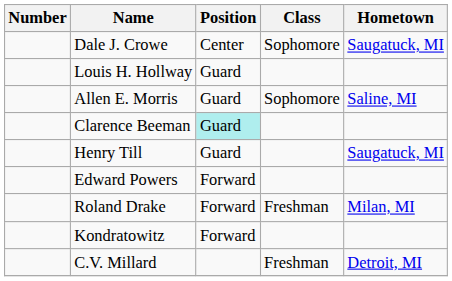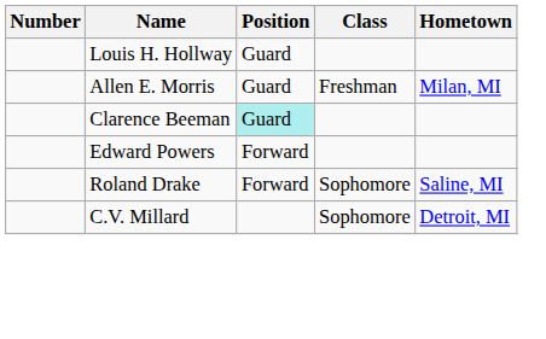 <table class="wikitable" style="font-size: 95%;">
 <tr>
 <th>Number</th>
 <th>Name</th>
 <th>Position</th>
 <th>Class</th>
 <th>Hometown</th>
-</tr>
-<tr>
-<td></td>
-<td>Dale J. Crowe</td>
-<td>Center</td>
-<td>Sophomore</td>
-<td><a href='#'>Saugatuck, MI</a></td>
 </tr>
 <tr>
 <td></td>
 <td>Louis H. Hollway</td>
 <td>Guard</td>
 <td></td>
 <td></td>
 </tr>
 <tr>
 <td></td>
 <td>Allen E. Morris</td>
 <td>Guard</td>
-<td>Sophomore</td>
-<td><a href='#'>Saline, MI</a></td>
+<td>Freshman</td>
+<td><a href='#'>Milan, MI</a></td>
 </tr>
 <tr>
 <td></td>
 <td>Clarence Beeman</td>
 <td style="background: paleturquoise;">Guard</td>
 <td></td>
 <td></td>
-</tr>
-<tr>
-<td></td>
-<td>Henry Till</td>
-<td>Guard</td>
-<td></td>
-<td><a href='#'>Saugatuck, MI</a></td>
 </tr>
 <tr>
 <td></td>
 <td>Edward Powers</td>
 <td>Forward</td>
 <td></td>
 <td></td>
 </tr>
 <tr>
 <td></td>
 <td>Roland Drake</td>
 <td>Forward</td>
-<td>Freshman</td>
-<td><a href='#'>Milan, MI</a></td>
-</tr>
-<tr>
-<td></td>
-<td>Kondratowitz</td>
-<td>Forward</td>
-<td></td>
-<td></td>
+<td>Sophomore</td>
+<td><a href='#'>Saline, MI</a></td>
 </tr>
 <tr>
 <td></td>
 <td>C.V. Millard</td>
 <td></td>
-<td>Freshman</td>
+<td>Sophomore</td>
 <td><a href='#'>Detroit, MI</a></td>
 </tr>
 <tr>
 </tr>
 </table>
